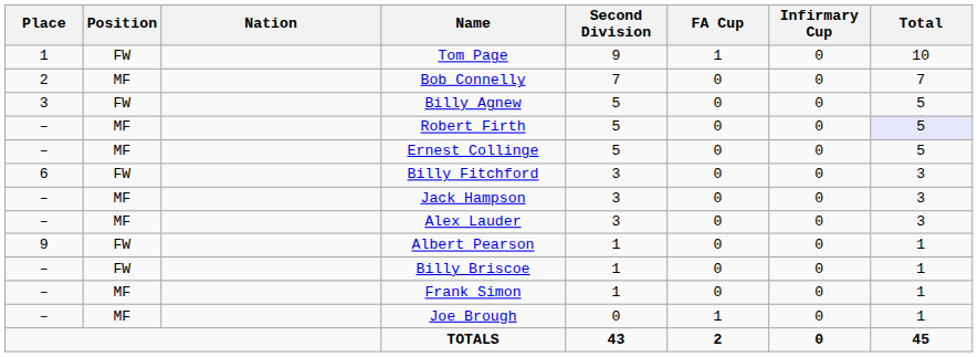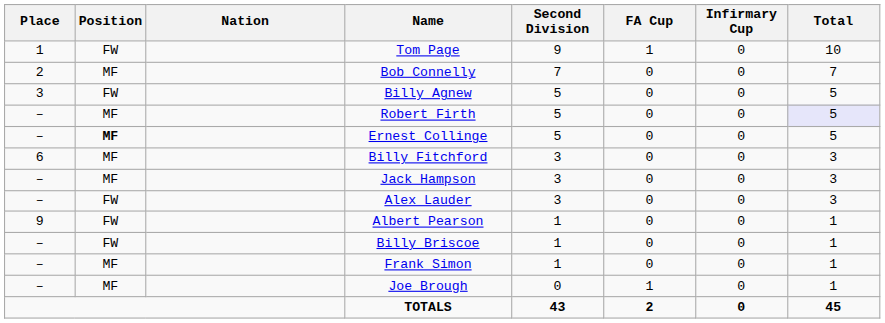 <table class="wikitable" style="font-size: 95%; text-align: center;">
 <tr>
 <th width=60>Place</th>
 <th width=60>Position</th>
 <th width=180>Nation</th>
 <th width=150>Name</th>
 <th width=80>Second Division</th>
 <th width=80>FA Cup</th>
 <th width=80>Infirmary Cup</th>
 <th width=80>Total</th>
 </tr>
 <tr>
 <td>1</td>
 <td>FW</td>
 <td></td>
 <td><a href='#'>Tom Page</a></td>
 <td>9</td>
 <td>1</td>
 <td>0</td>
 <td>10</td>
 </tr>
 <tr>
 <td>2</td>
 <td>MF</td>
 <td></td>
 <td><a href='#'>Bob Connelly</a></td>
 <td>7</td>
 <td>0</td>
 <td>0</td>
 <td>7</td>
 </tr>
 <tr>
 <td>3</td>
 <td>FW</td>
 <td></td>
 <td><a href='#'>Billy Agnew</a></td>
 <td>5</td>
 <td>0</td>
 <td>0</td>
 <td>5</td>
 </tr>
 <tr>
 <td>–</td>
 <td>MF</td>
 <td></td>
 <td><a href='#'>Robert Firth</a></td>
 <td>5</td>
 <td>0</td>
 <td>0</td>
 <td style="background: lavender;">5</td>
 </tr>
 <tr>
 <td>–</td>
-<td>MF</td>
+<td><strong>MF</strong></td>
 <td></td>
 <td><a href='#'>Ernest Collinge</a></td>
 <td>5</td>
 <td>0</td>
 <td>0</td>
 <td>5</td>
 </tr>
 <tr>
 <td>6</td>
-<td>FW</td>
+<td>MF</td>
 <td></td>
 <td><a href='#'>Billy Fitchford</a></td>
 <td>3</td>
 <td>0</td>
 <td>0</td>
 <td>3</td>
 </tr>
 <tr>
 <td>–</td>
 <td>MF</td>
 <td></td>
 <td><a href='#'>Jack Hampson</a></td>
 <td>3</td>
 <td>0</td>
 <td>0</td>
 <td>3</td>
 </tr>
 <tr>
 <td>–</td>
-<td>MF</td>
+<td>FW</td>
 <td></td>
 <td><a href='#'>Alex Lauder</a></td>
 <td>3</td>
 <td>0</td>
 <td>0</td>
 <td>3</td>
 </tr>
 <tr>
 <td>9</td>
 <td>FW</td>
 <td></td>
 <td><a href='#'>Albert Pearson</a></td>
 <td>1</td>
 <td>0</td>
 <td>0</td>
 <td>1</td>
 </tr>
 <tr>
 <td>–</td>
 <td>FW</td>
 <td></td>
 <td><a href='#'>Billy Briscoe</a></td>
 <td>1</td>
 <td>0</td>
 <td>0</td>
 <td>1</td>
 </tr>
 <tr>
 <td>–</td>
 <td>MF</td>
 <td></td>
 <td><a href='#'>Frank Simon</a></td>
 <td>1</td>
 <td>0</td>
 <td>0</td>
 <td>1</td>
 </tr>
 <tr>
 <td>–</td>
 <td>MF</td>
 <td></td>
 <td><a href='#'>Joe Brough</a></td>
 <td>0</td>
 <td>1</td>
 <td>0</td>
 <td>1</td>
 </tr>
 <tr>
 <td colspan="3"></td>
 <td><strong>TOTALS</strong></td>
 <td><strong>43</strong></td>
 <td><strong>2</strong></td>
 <td><strong>0</strong></td>
 <td><strong>45</strong></td>
 </tr>
 </table>
